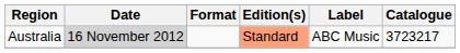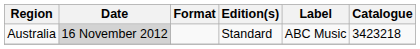 <table class="wikitable plainrowheaders">
 <tr>
 <th scope="col">Region</th>
 <th scope="col">Date</th>
 <th scope="col">Format</th>
 <th scope="col">Edition(s)</th>
 <th scope="col">Label</th>
 <th scope="col">Catalogue</th>
 </tr>
 <tr>
 <td>Australia</td>
 <td style="background: lightgrey;">16 November 2012 </td>
 <td></td>
-<td style="background: lightsalmon;">Standard</td>
+<td>Standard</td>
 <td>ABC Music</td>
-<td>3723217</td>
+<td>3423218</td>
 </tr>
 <tr>
 </tr>
 </table>
